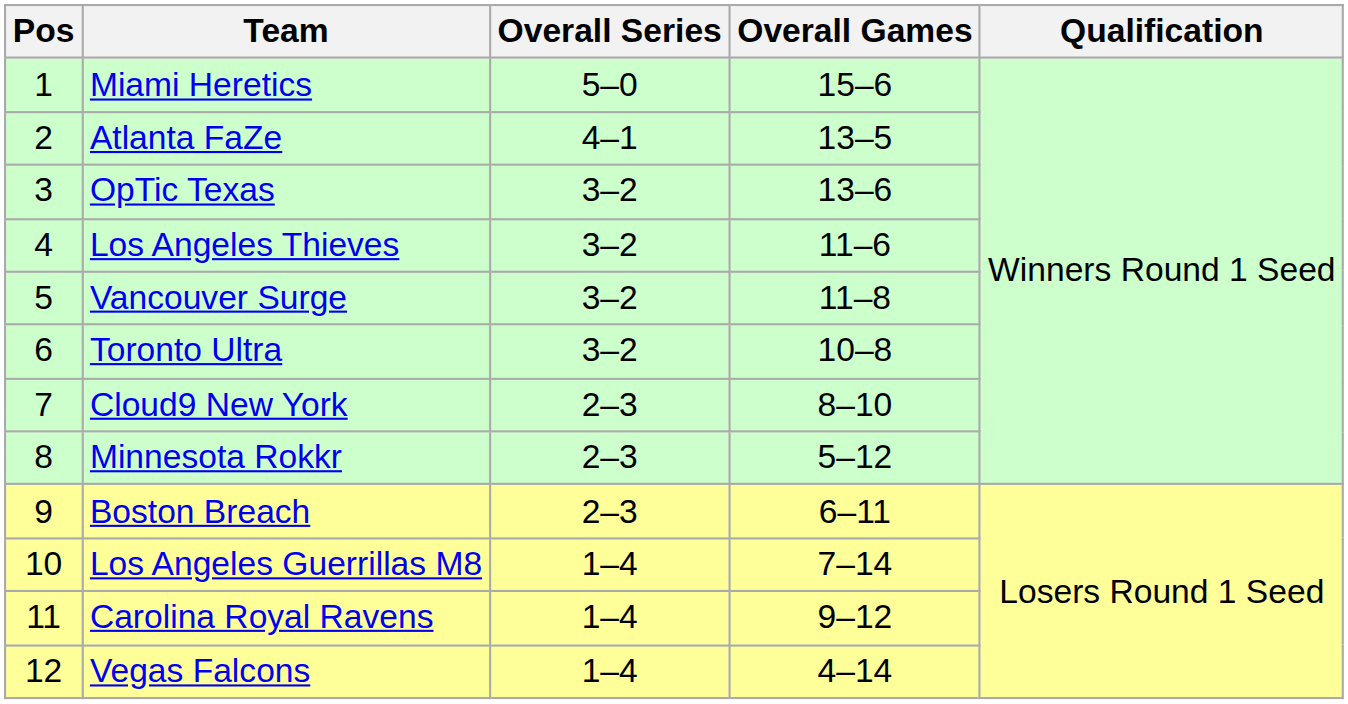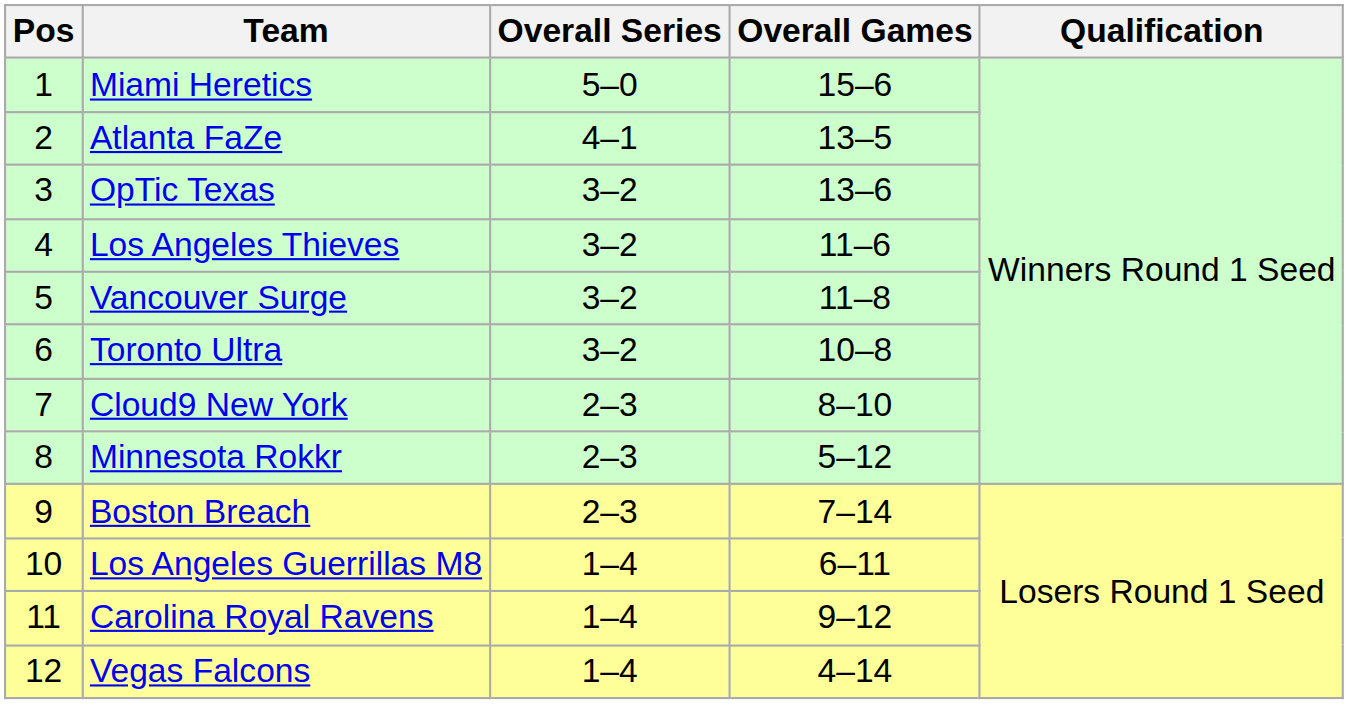 <table class="wikitable" style="text-align:center">
 <tr>
 <th>Pos</th>
 <th>Team</th>
 <th>Overall Series</th>
 <th>Overall Games</th>
 <th>Qualification</th>
 </tr>
 <tr bgcolor="CCFFCC">
 <td>1</td>
 <td align="left"><a href='#'>Miami Heretics</a></td>
 <td>5–0</td>
 <td>15–6</td>
 <td rowspan="8">Winners Round 1 Seed</td>
 </tr>
 <tr bgcolor="CCFFCC">
 <td>2</td>
 <td align="left"><a href='#'>Atlanta FaZe</a></td>
 <td>4–1</td>
 <td>13–5</td>
 </tr>
 <tr bgcolor="CCFFCC">
 <td>3</td>
 <td align="left"><a href='#'>OpTic Texas</a></td>
 <td>3–2</td>
 <td>13–6</td>
 </tr>
 <tr bgcolor="CCFFCC">
 <td>4</td>
 <td align="left"><a href='#'>Los Angeles Thieves</a></td>
 <td>3–2</td>
 <td>11–6</td>
 </tr>
 <tr bgcolor="CCFFCC">
 <td>5</td>
 <td align="left"><a href='#'>Vancouver Surge</a></td>
 <td>3–2</td>
 <td>11–8</td>
 </tr>
 <tr bgcolor="CCFFCC">
 <td>6</td>
 <td align="left"><a href='#'>Toronto Ultra</a></td>
 <td>3–2</td>
 <td>10–8</td>
 </tr>
 <tr bgcolor="CCFFCC">
 <td>7</td>
 <td align="left"><a href='#'>Cloud9 New York</a></td>
 <td>2–3</td>
 <td>8–10</td>
 </tr>
 <tr bgcolor="CCFFCC">
 <td>8</td>
 <td align="left"><a href='#'>Minnesota Rokkr</a></td>
 <td>2–3</td>
 <td>5–12</td>
 </tr>
 <tr bgcolor="FFFF99">
 <td>9</td>
 <td align="left"><a href='#'>Boston Breach</a></td>
 <td>2–3</td>
-<td>6–11</td>
+<td>7–14</td>
 <td rowspan="4">Losers Round 1 Seed</td>
 </tr>
 <tr bgcolor="FFFF99">
 <td>10</td>
 <td align="left"><a href='#'>Los Angeles Guerrillas M8</a></td>
 <td>1–4</td>
-<td>7–14</td>
+<td>6–11</td>
 </tr>
 <tr bgcolor="FFFF99">
 <td>11</td>
 <td align="left"><a href='#'>Carolina Royal Ravens</a></td>
 <td>1–4</td>
 <td>9–12</td>
 </tr>
 <tr bgcolor="FFFF99">
 <td>12</td>
 <td align="left"><a href='#'>Vegas Falcons</a></td>
 <td>1–4</td>
 <td>4–14</td>
 </tr>
 </table>
